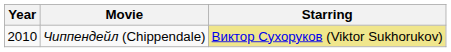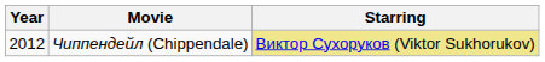 <table class="wikitable">
 <tr>
 <th>Year</th>
 <th>Movie</th>
 <th>Starring</th>
 </tr>
 <tr>
-<td>2010</td>
+<td>2012</td>
 <td><em>Чиппендейл</em> (Chippendale)</td>
 <td style="background: khaki;"><a href='#'>Виктор Сухоруков</a> (Viktor Sukhorukov)</td>
 </tr>
 </table>
